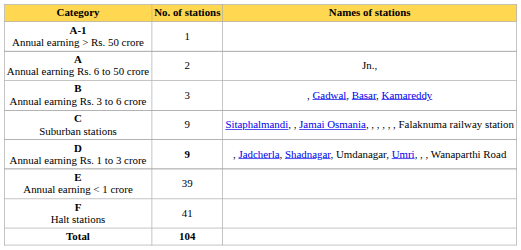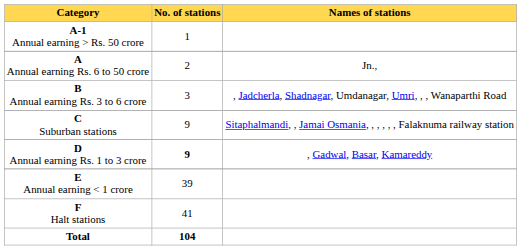 <table class="wikitable sortable" style="background:#fff;">
 <tr>
 <th style="background:#ffd750;" !>Category</th>
 <th style="background:#ffd750;" !>No. of stations</th>
 <th style="background:#ffd750;" !>Names of stations</th>
 </tr>
 <tr>
 <td style="text-align:center;"><strong>A-1</strong><br> Annual earning > Rs. 50 crore</td>
 <td style="text-align:center;">1</td>
 <td style="text-align:center;"></td>
 </tr>
 <tr>
 </tr>
 <tr>
 <td style="text-align:center;"><strong>A</strong><br> Annual earning Rs. 6 to 50 crore</td>
 <td style="text-align:center;">2</td>
 <td style="text-align:center;"> Jn.,  </td>
 </tr>
 <tr>
 <td style="text-align:center;"><strong>B</strong><br> Annual earning Rs. 3 to 6 crore</td>
 <td style="text-align:center;">3</td>
-<td style="text-align:center;">, <a href='#'>Gadwal</a>,  <a href='#'>Basar</a>, <a href='#'>Kamareddy</a></td>
+<td style="text-align:center;">, <a href='#'>Jadcherla</a>, <a href='#'>Shadnagar</a>, Umdanagar, <a href='#'>Umri</a>, , , Wanaparthi Road</td>
 </tr>
 <tr>
 </tr>
 <tr>
 <td style="text-align:center;"><strong>C</strong> <br> Suburban stations</td>
 <td style="text-align:center;">9</td>
 <td style="text-align:center;"><a href='#'>Sitaphalmandi</a>, , <a href='#'>Jamai Osmania</a>, , , , , , Falaknuma railway station</td>
 </tr>
 <tr>
 </tr>
 <tr>
 <td style="text-align:center;"><strong>D</strong><br> Annual earning Rs. 1 to 3 crore</td>
 <td style="text-align:center;"><strong>9</strong></td>
-<td style="text-align:center;">, <a href='#'>Jadcherla</a>, <a href='#'>Shadnagar</a>, Umdanagar, <a href='#'>Umri</a>, , , Wanaparthi Road</td>
+<td style="text-align:center;">, <a href='#'>Gadwal</a>,  <a href='#'>Basar</a>, <a href='#'>Kamareddy</a></td>
 </tr>
 <tr>
 </tr>
 <tr>
 <td style="text-align:center;"><strong>E</strong> <br> Annual earning < 1 crore</td>
 <td style="text-align:center;">39</td>
 <td style="text-align:center;"></td>
 </tr>
 <tr>
 <td style="text-align:center;"><strong>F</strong> <br> Halt stations</td>
 <td style="text-align:center;">41</td>
 <td style="text-align:center;"></td>
 </tr>
 <tr>
 <td style="text-align:center;"><strong>Total</strong></td>
 <td style="text-align:center;"><strong>104</strong></td>
 <td style="text-align:center;"></td>
 </tr>
 </table>
